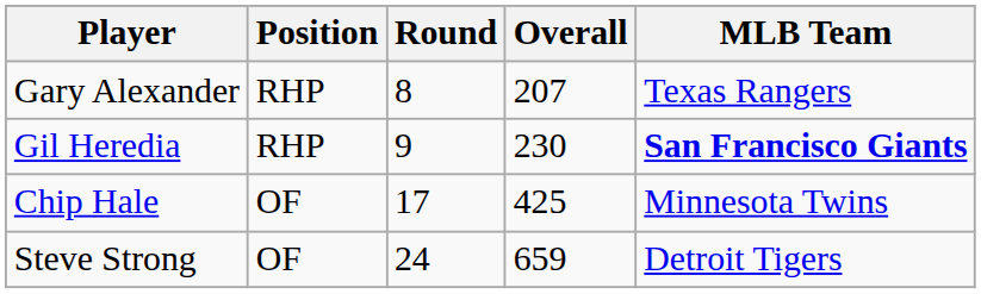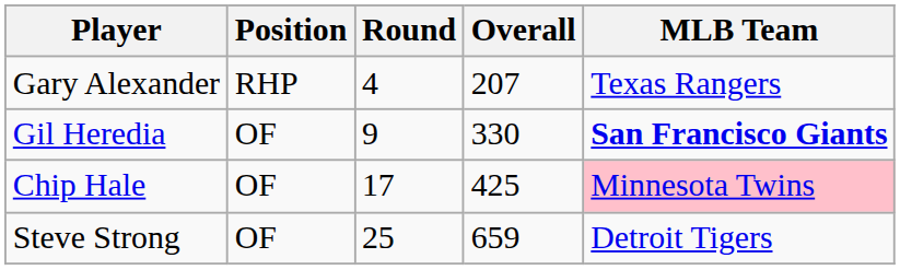 <table class="wikitable">
 <tr>
 <th>Player</th>
 <th>Position</th>
 <th>Round</th>
 <th>Overall</th>
 <th>MLB Team</th>
 </tr>
 <tr>
 <td>Gary Alexander</td>
 <td>RHP</td>
-<td>8</td>
+<td>4</td>
 <td>207</td>
 <td><a href='#'>Texas Rangers</a></td>
 </tr>
 <tr>
 <td><a href='#'>Gil Heredia</a></td>
-<td>RHP</td>
+<td>OF</td>
 <td>9</td>
-<td>230</td>
+<td>330</td>
 <td><strong><a href='#'>San Francisco Giants</a></strong></td>
 </tr>
 <tr>
 <td><a href='#'>Chip Hale</a></td>
 <td>OF</td>
 <td>17</td>
 <td>425</td>
-<td><a href='#'>Minnesota Twins</a></td>
+<td style="background: pink;"><a href='#'>Minnesota Twins</a></td>
 </tr>
 <tr>
 <td>Steve Strong</td>
 <td>OF</td>
-<td>24</td>
+<td>25</td>
 <td>659</td>
 <td><a href='#'>Detroit Tigers</a></td>
 </tr>
 </table>
